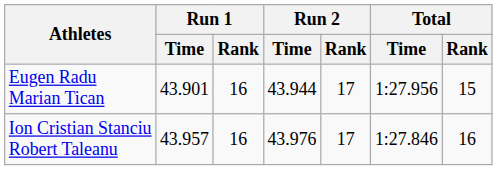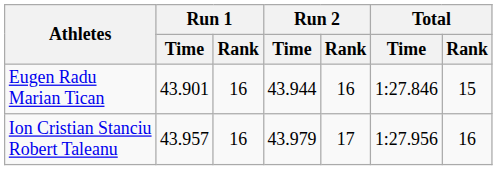 <table class="wikitable" border="1" style="font-size:90%">
 <tr>
 <th rowspan="2">Athletes</th>
 <th colspan="2">Run 1</th>
 <th colspan="2">Run 2</th>
 <th colspan="2">Total</th>
 </tr>
 <tr>
 <th>Time</th>
 <th>Rank</th>
 <th>Time</th>
 <th>Rank</th>
 <th>Time</th>
 <th>Rank</th>
 </tr>
 <tr>
 <td><a href='#'>Eugen Radu</a><br><a href='#'>Marian Tican</a></td>
 <td align="center">43.901</td>
 <td align="center">16</td>
 <td align="center">43.944</td>
-<td align="center">17</td>
-<td align="center">1:27.956</td>
+<td align="center">16</td>
+<td align="center">1:27.846</td>
 <td align="center">15</td>
 </tr>
 <tr>
 <td><a href='#'>Ion Cristian Stanciu</a><br><a href='#'>Robert Taleanu</a></td>
 <td align="center">43.957</td>
 <td align="center">16</td>
-<td align="center">43.976</td>
+<td align="center">43.979</td>
 <td align="center">17</td>
-<td align="center">1:27.846</td>
+<td align="center">1:27.956</td>
 <td align="center">16</td>
 </tr>
 </table>
